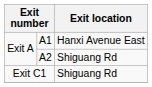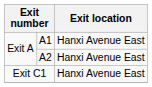 <table class="wikitable">
 <tr>
 <th style="width:70px" colspan="2">Exit number</th>
 <th>Exit location</th>
 </tr>
 <tr>
 <td align="center" rowspan="2">Exit A</td>
 <td>A1</td>
 <td>Hanxi Avenue East</td>
 </tr>
 <tr>
 <td>A2</td>
-<td>Shiguang Rd</td>
+<td>Hanxi Avenue East</td>
 </tr>
 <tr>
 <td align="center" colspan="2">Exit C1</td>
-<td>Shiguang Rd</td>
+<td>Hanxi Avenue East</td>
 </tr>
 <tr>
 </tr>
 </table>
